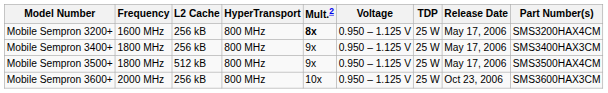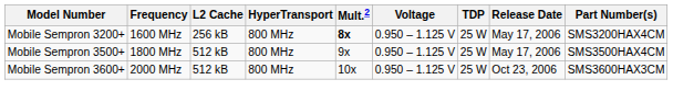 <table class="wikitable">
 <tr>
 <th>Model Number</th>
 <th>Frequency</th>
 <th>L2 Cache</th>
 <th>HyperTransport</th>
 <th>Mult.<sup><a href='#'>2</a></sup></th>
 <th>Voltage</th>
 <th>TDP</th>
 <th>Release Date</th>
 <th>Part Number(s)</th>
 </tr>
 <tr>
 <td>Mobile Sempron 3200+</td>
 <td>1600 MHz</td>
 <td>256 kB</td>
 <td>800 MHz</td>
 <td><strong>8x</strong></td>
 <td>0.950 – 1.125 V</td>
 <td>25 W</td>
 <td>May 17, 2006</td>
 <td>SMS3200HAX4CM</td>
 </tr>
 <tr>
-<td>Mobile Sempron 3400+</td>
-<td>1800 MHz</td>
-<td>256 kB</td>
-<td>800 MHz</td>
-<td>9x</td>
-<td>0.950 – 1.125 V</td>
-<td>25 W</td>
-<td>May 17, 2006</td>
-<td>SMS3400HAX3CM</td>
-</tr>
-<tr>
 <td>Mobile Sempron 3500+</td>
 <td>1800 MHz</td>
 <td>512 kB</td>
 <td>800 MHz</td>
 <td>9x</td>
 <td>0.950 – 1.125 V</td>
 <td>25 W</td>
 <td>May 17, 2006</td>
 <td>SMS3500HAX4CM</td>
 </tr>
 <tr>
 <td>Mobile Sempron 3600+</td>
 <td>2000 MHz</td>
-<td>256 kB</td>
+<td>512 kB</td>
 <td>800 MHz</td>
 <td>10x</td>
 <td>0.950 – 1.125 V</td>
 <td>25 W</td>
 <td>Oct 23, 2006</td>
 <td>SMS3600HAX3CM</td>
 </tr>
 </table>
